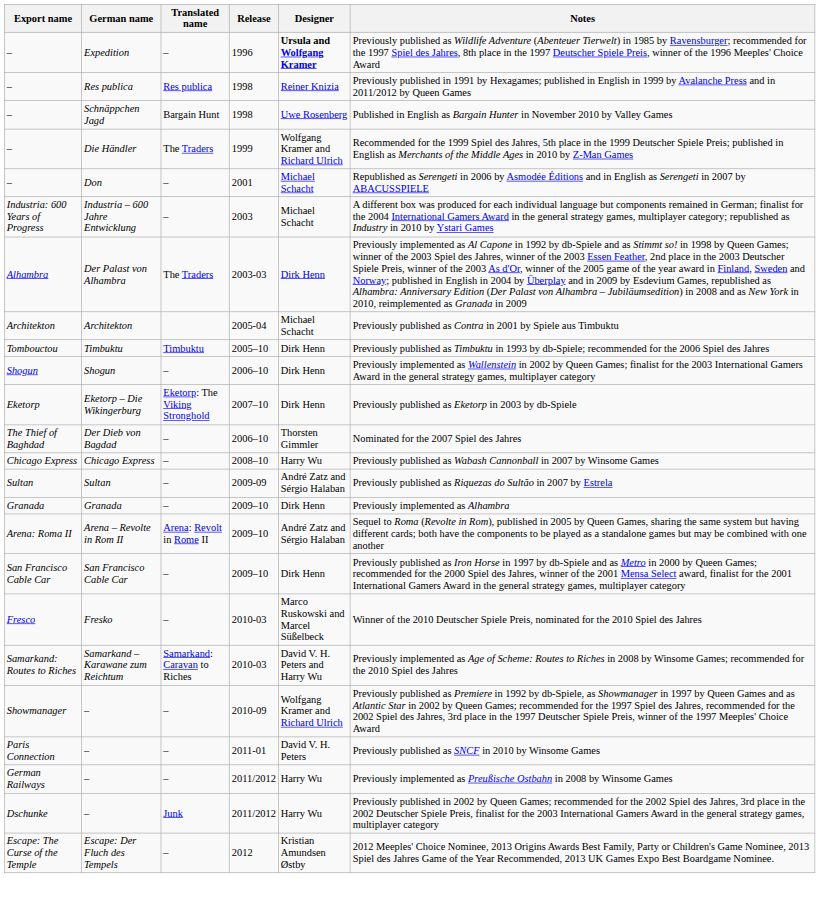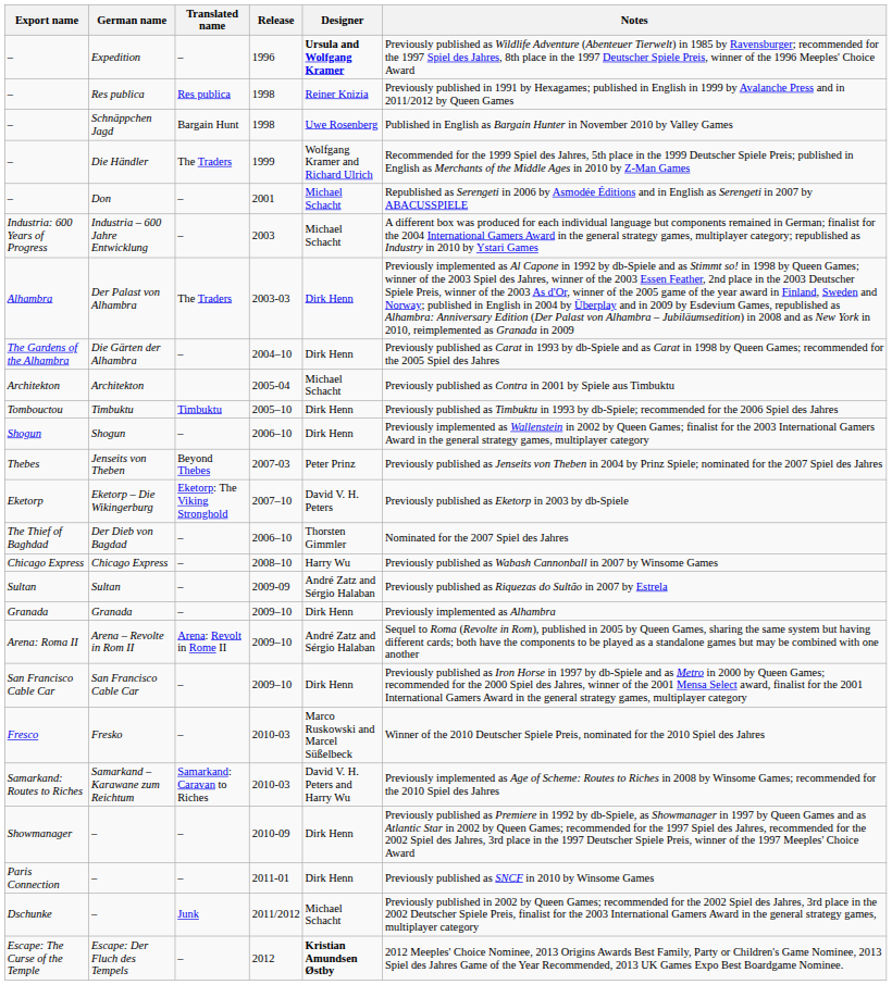 <table class="wikitable" border="1">
 <tr>
 <th>Export name</th>
 <th>German name</th>
 <th>Translated name</th>
 <th>Release</th>
 <th>Designer</th>
 <th>Notes</th>
 </tr>
 <tr>
 <td>–</td>
 <td><em>Expedition</em></td>
 <td>–</td>
 <td>1996</td>
 <td><strong>Ursula and <a href='#'>Wolfgang Kramer</a></strong></td>
 <td>Previously published as <em>Wildlife Adventure</em> (<em>Abenteuer Tierwelt</em>) in 1985 by <a href='#'>Ravensburger</a>; recommended for the 1997 <a href='#'>Spiel des Jahres</a>, 8th place in the 1997 <a href='#'>Deutscher Spiele Preis</a>, winner of the 1996 Meeples' Choice Award</td>
 </tr>
 <tr>
 <td>–</td>
 <td><em>Res publica</em></td>
 <td><a href='#'>Res publica</a></td>
 <td>1998</td>
 <td><a href='#'>Reiner Knizia</a></td>
 <td>Previously published in 1991 by Hexagames; published in English in 1999 by <a href='#'>Avalanche Press</a> and in 2011/2012 by Queen Games</td>
 </tr>
 <tr>
 <td>–</td>
 <td><em>Schnäppchen Jagd</em></td>
 <td>Bargain Hunt</td>
 <td>1998</td>
 <td><a href='#'>Uwe Rosenberg</a></td>
 <td>Published in English as <em>Bargain Hunter</em> in November 2010 by Valley Games</td>
 </tr>
 <tr>
 <td>–</td>
 <td><em>Die Händler</em></td>
 <td>The <a href='#'>Traders</a></td>
 <td>1999</td>
 <td>Wolfgang Kramer and <a href='#'>Richard Ulrich</a></td>
 <td>Recommended for the 1999 Spiel des Jahres, 5th place in the 1999 Deutscher Spiele Preis; published in English as <em>Merchants of the Middle Ages</em> in 2010 by <a href='#'>Z-Man Games</a></td>
 </tr>
 <tr>
 <td>–</td>
 <td><em>Don</em></td>
 <td>–</td>
 <td>2001</td>
 <td><a href='#'>Michael Schacht</a></td>
 <td>Republished as <em>Serengeti</em> in 2006 by <a href='#'>Asmodée Éditions</a> and in English as <em>Serengeti</em> in 2007 by <a href='#'>ABACUSSPIELE</a></td>
 </tr>
 <tr>
 <td><em>Industria: 600 Years of Progress</em></td>
 <td><em>Industria – 600 Jahre Entwicklung</em></td>
 <td>–</td>
 <td>2003</td>
 <td>Michael Schacht</td>
 <td>A different box was produced for each individual language but components remained in German; finalist for the 2004 <a href='#'>International Gamers Award</a> in the general strategy games, multiplayer category; republished as <em>Industry</em> in 2010 by <a href='#'>Ystari Games</a></td>
 </tr>
 <tr>
 <td><em><a href='#'>Alhambra</a></em></td>
 <td><em>Der Palast von Alhambra</em></td>
 <td>The <a href='#'>Traders</a></td>
 <td>2003-03</td>
 <td><a href='#'>Dirk Henn</a></td>
 <td>Previously implemented as <em>Al Capone</em> in 1992 by db-Spiele and as <em>Stimmt so!</em> in 1998 by Queen Games; winner of the 2003 Spiel des Jahres, winner of the 2003 <a href='#'>Essen Feather</a>, 2nd place in the 2003 Deutscher Spiele Preis, winner of the 2003 <a href='#'>As d'Or</a>, winner of the 2005 game of the year award in <a href='#'>Finland</a>, <a href='#'>Sweden</a> and <a href='#'>Norway</a>; published in English in 2004 by <a href='#'>Überplay</a> and in 2009 by Esdevium Games, republished as <em>Alhambra: Anniversary Edition</em> (<em>Der Palast von Alhambra – Jubiläumsedition</em>) in 2008 and as <em>New York</em> in 2010, reimplemented as <em>Granada</em> in 2009</td>
 </tr>
 <tr>
+<td><em><a href='#'>The Gardens of the Alhambra</a></em></td>
+<td><em>Die Gärten der Alhambra</em></td>
+<td>–</td>
+<td>2004–10</td>
+<td>Dirk Henn</td>
+<td>Previously published as <em>Carat</em> in 1993 by db-Spiele and as <em>Carat</em> in 1998 by Queen Games; recommended for the 2005 Spiel des Jahres</td>
+</tr>
+<tr>
 <td><em>Architekton</em></td>
 <td><em>Architekton</em></td>
 <td></td>
 <td>2005-04</td>
 <td>Michael Schacht</td>
 <td>Previously published as <em>Contra</em> in 2001 by Spiele aus Timbuktu</td>
 </tr>
 <tr>
 <td><em>Tombouctou</em></td>
 <td><em>Timbuktu</em></td>
 <td><a href='#'>Timbuktu</a></td>
 <td>2005–10</td>
 <td>Dirk Henn</td>
 <td>Previously published as <em>Timbuktu</em> in 1993 by db-Spiele; recommended for the 2006 Spiel des Jahres</td>
 </tr>
 <tr>
 <td><em><a href='#'>Shogun</a></em></td>
 <td><em>Shogun</em></td>
 <td>–</td>
 <td>2006–10</td>
 <td>Dirk Henn</td>
 <td>Previously implemented as <em><a href='#'>Wallenstein</a></em> in 2002 by Queen Games; finalist for the 2003 International Gamers Award in the general strategy games, multiplayer category</td>
 </tr>
 <tr>
+<td><em>Thebes</em></td>
+<td><em>Jenseits von Theben</em></td>
+<td>Beyond <a href='#'>Thebes</a></td>
+<td>2007-03</td>
+<td>Peter Prinz</td>
+<td>Previously published as <em>Jenseits von Theben</em> in 2004 by Prinz Spiele; nominated for the 2007 Spiel des Jahres</td>
+</tr>
+<tr>
 <td><em>Eketorp</em></td>
 <td><em>Eketorp – Die Wikingerburg</em></td>
 <td><a href='#'>Eketorp</a>: The <a href='#'>Viking</a> <a href='#'>Stronghold</a></td>
 <td>2007–10</td>
-<td>Dirk Henn</td>
+<td>David V. H. Peters</td>
 <td>Previously published as <em>Eketorp</em> in 2003 by db-Spiele</td>
 </tr>
 <tr>
 <td><em>The Thief of Baghdad</em></td>
 <td><em>Der Dieb von Bagdad</em></td>
 <td>–</td>
 <td>2006–10</td>
 <td>Thorsten Gimmler</td>
 <td>Nominated for the 2007 Spiel des Jahres</td>
 </tr>
 <tr>
 <td><em>Chicago Express</em></td>
 <td><em>Chicago Express</em></td>
 <td>–</td>
 <td>2008–10</td>
 <td>Harry Wu</td>
 <td>Previously published as <em>Wabash Cannonball</em> in 2007 by Winsome Games</td>
 </tr>
 <tr>
 <td><em>Sultan</em></td>
 <td><em>Sultan</em></td>
 <td>–</td>
 <td>2009-09</td>
 <td>André Zatz and Sérgio Halaban</td>
 <td>Previously published as <em>Riquezas do Sultão</em> in 2007 by <a href='#'>Estrela</a></td>
 </tr>
 <tr>
 <td><em>Granada</em></td>
 <td><em>Granada</em></td>
 <td>–</td>
 <td>2009–10</td>
 <td>Dirk Henn</td>
 <td>Previously implemented as <em>Alhambra</em></td>
 </tr>
 <tr>
 <td><em> Arena: Roma II</em></td>
 <td><em>Arena – Revolte in Rom II</em></td>
 <td><a href='#'>Arena</a>: <a href='#'>Revolt</a> in <a href='#'>Rome</a> II</td>
 <td>2009–10</td>
 <td>André Zatz and Sérgio Halaban</td>
 <td>Sequel to <em>Roma</em> (<em>Revolte in Rom</em>), published in 2005 by Queen Games, sharing the same system but having different cards; both have the components to be played as a standalone games but may be combined with one another</td>
 </tr>
 <tr>
 <td><em>San Francisco Cable Car</em></td>
 <td><em>San Francisco Cable Car</em></td>
 <td>–</td>
 <td>2009–10</td>
 <td>Dirk Henn</td>
 <td>Previously published as <em>Iron Horse</em> in 1997 by db-Spiele and as <em><a href='#'>Metro</a></em> in 2000 by Queen Games; recommended for the 2000 Spiel des Jahres, winner of the 2001 <a href='#'>Mensa Select</a> award, finalist for the 2001 International Gamers Award in the general strategy games, multiplayer category</td>
 </tr>
 <tr>
 <td><em><a href='#'>Fresco</a></em></td>
 <td><em>Fresko</em></td>
 <td>–</td>
 <td>2010-03</td>
 <td>Marco Ruskowski and Marcel Süßelbeck</td>
 <td>Winner of the 2010 Deutscher Spiele Preis, nominated for the 2010 Spiel des Jahres</td>
 </tr>
 <tr>
 <td><em>Samarkand: Routes to Riches</em></td>
 <td><em>Samarkand – Karawane zum Reichtum</em></td>
 <td><a href='#'>Samarkand</a>: <a href='#'>Caravan</a> to Riches</td>
 <td>2010-03</td>
 <td>David V. H. Peters and Harry Wu</td>
 <td>Previously implemented as <em>Age of Scheme: Routes to Riches</em> in 2008 by Winsome Games; recommended for the 2010 Spiel des Jahres</td>
 </tr>
 <tr>
 <td><em>Showmanager</em></td>
 <td>–</td>
 <td>–</td>
 <td>2010-09</td>
-<td>Wolfgang Kramer and <a href='#'>Richard Ulrich</a></td>
+<td>Dirk Henn</td>
 <td>Previously published as <em>Premiere</em> in 1992 by db-Spiele, as <em>Showmanager</em> in 1997 by Queen Games and as <em>Atlantic Star</em> in 2002 by Queen Games; recommended for the 1997 Spiel des Jahres, recommended for the 2002 Spiel des Jahres, 3rd place in the 1997 Deutscher Spiele Preis, winner of the 1997 Meeples' Choice Award</td>
 </tr>
 <tr>
 <td><em>Paris Connection</em></td>
 <td>–</td>
 <td>–</td>
 <td>2011-01</td>
-<td>David V. H. Peters</td>
+<td>Dirk Henn</td>
 <td>Previously published as <em><a href='#'>SNCF</a></em> in 2010 by Winsome Games</td>
-</tr>
-<tr>
-<td><em>German Railways</em></td>
-<td>–</td>
-<td>–</td>
-<td>2011/2012</td>
-<td>Harry Wu</td>
-<td>Previously implemented as <em><a href='#'>Preußische Ostbahn</a></em> in 2008 by Winsome Games</td>
 </tr>
 <tr>
 <td><em>Dschunke</em></td>
 <td>–</td>
 <td><a href='#'>Junk</a></td>
 <td>2011/2012</td>
-<td>Harry Wu</td>
+<td>Michael Schacht</td>
 <td>Previously published in 2002 by Queen Games; recommended for the 2002 Spiel des Jahres, 3rd place in the 2002 Deutscher Spiele Preis, finalist for the 2003 International Gamers Award in the general strategy games, multiplayer category </td>
 </tr>
 <tr>
 <td><em>Escape: The Curse of the Temple</em></td>
 <td><em>Escape: Der Fluch des Tempels</em></td>
 <td>–</td>
 <td>2012</td>
-<td>Kristian Amundsen Østby</td>
+<td><strong>Kristian Amundsen Østby</strong></td>
 <td>2012 Meeples' Choice Nominee, 2013 Origins Awards Best Family, Party or Children's Game Nominee, 2013 Spiel des Jahres Game of the Year Recommended, 2013 UK Games Expo Best Boardgame Nominee.</td>
 </tr>
 </table>
